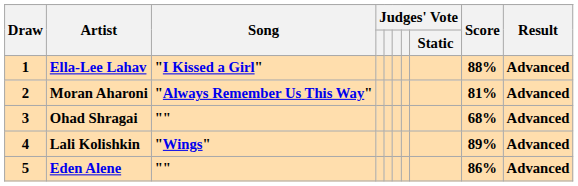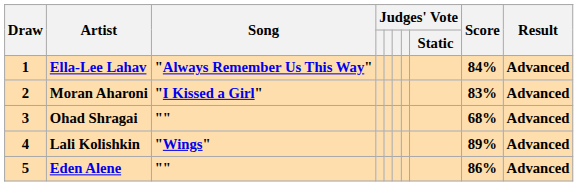 <table class="sortable wikitable" style="margin: 1em auto 1em auto; text-align:center; font-size:90%; line-height:18px;">
 <tr>
 </tr>
 <tr>
 <th rowspan="2">Draw</th>
 <th rowspan="2">Artist</th>
 <th rowspan="2">Song</th>
 <th colspan="5" class="unsortable">Judges' Vote</th>
 <th rowspan="2">Score</th>
 <th rowspan="2">Result</th>
 </tr>
 <tr>
 <th class="unsortable"></th>
 <th class="unsortable"></th>
 <th class="unsortable"></th>
 <th class="unsortable"></th>
 <th class="unsortable">Static</th>
 </tr>
 <tr style="font-weight:bold; background:navajowhite;">
 <td>1</td>
 <td align="left"><a href='#'>Ella-Lee Lahav</a></td>
+<td align="left">"<a href='#'>Always Remember Us This Way</a>"</td>
+<td></td>
+<td></td>
+<td></td>
+<td></td>
+<td></td>
+<td>84%</td>
+<td>Advanced</td>
+</tr>
+<tr style="font-weight:bold; background:navajowhite;">
+<td>2</td>
+<td align="left">Moran Aharoni</td>
 <td align="left">"<a href='#'>I Kissed a Girl</a>"</td>
 <td></td>
 <td></td>
 <td></td>
 <td></td>
 <td></td>
-<td>88%</td>
-<td>Advanced</td>
-</tr>
-<tr style="font-weight:bold; background:navajowhite;">
-<td>2</td>
-<td align="left">Moran Aharoni</td>
-<td align="left">"<a href='#'>Always Remember Us This Way</a>"</td>
-<td></td>
-<td></td>
-<td></td>
-<td></td>
-<td></td>
-<td>81%</td>
+<td>83%</td>
 <td>Advanced</td>
 </tr>
 <tr style="font-weight:bold; background:navajowhite;">
 <td>3</td>
 <td align="left">Ohad Shragai</td>
 <td align="left">""</td>
 <td></td>
 <td></td>
 <td></td>
 <td></td>
 <td></td>
 <td>68%</td>
 <td>Advanced</td>
 </tr>
 <tr style="font-weight:bold; background:navajowhite;">
 <td>4</td>
 <td align="left">Lali Kolishkin</td>
 <td align="left">"<a href='#'>Wings</a>"</td>
 <td></td>
 <td></td>
 <td></td>
 <td></td>
 <td></td>
 <td>89%</td>
 <td>Advanced</td>
 </tr>
 <tr style="font-weight:bold; background:navajowhite;">
 <td>5</td>
 <td align="left"><a href='#'>Eden Alene</a></td>
 <td align="left">""</td>
 <td></td>
 <td></td>
 <td></td>
 <td></td>
 <td></td>
 <td>86%</td>
 <td>Advanced</td>
 </tr>
 </table>
